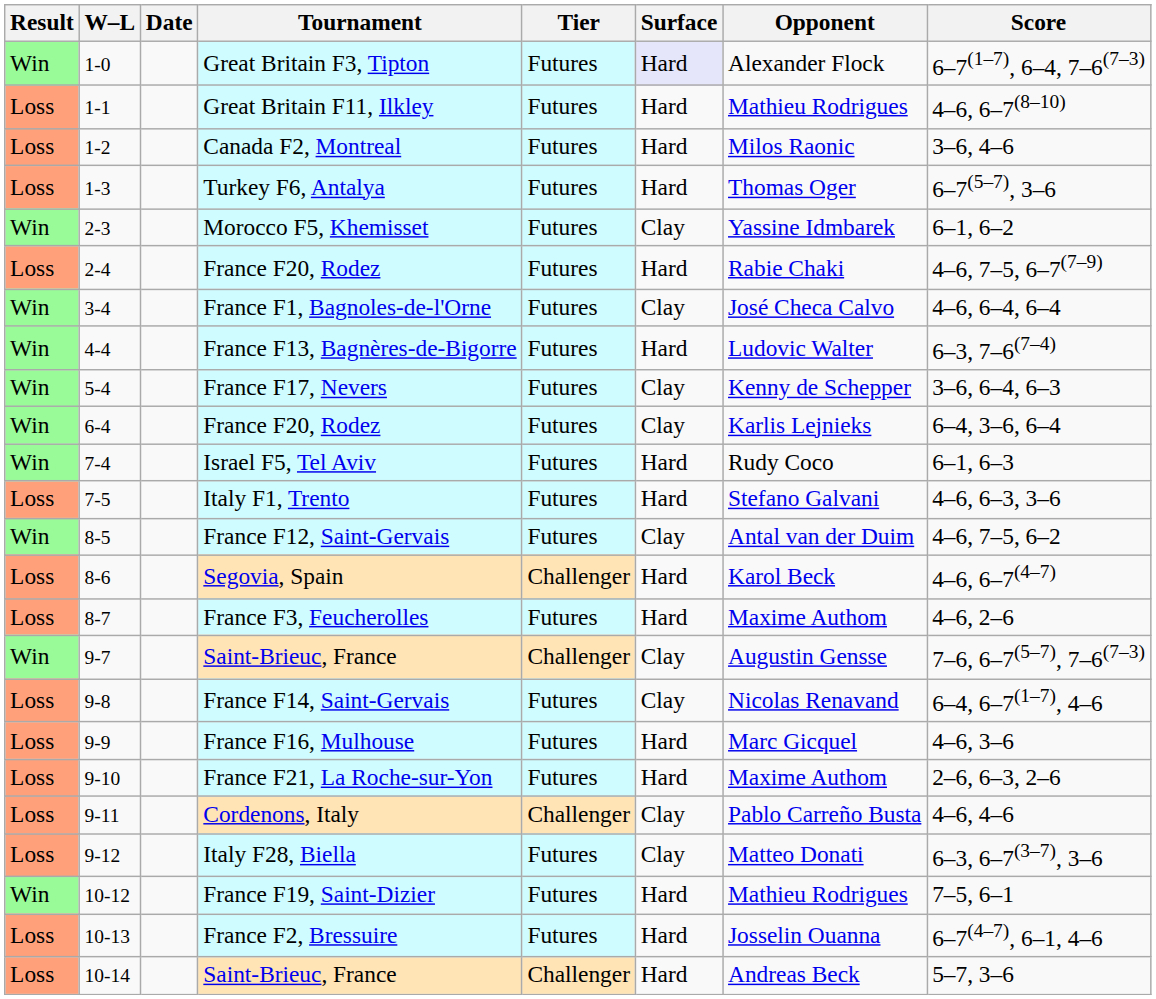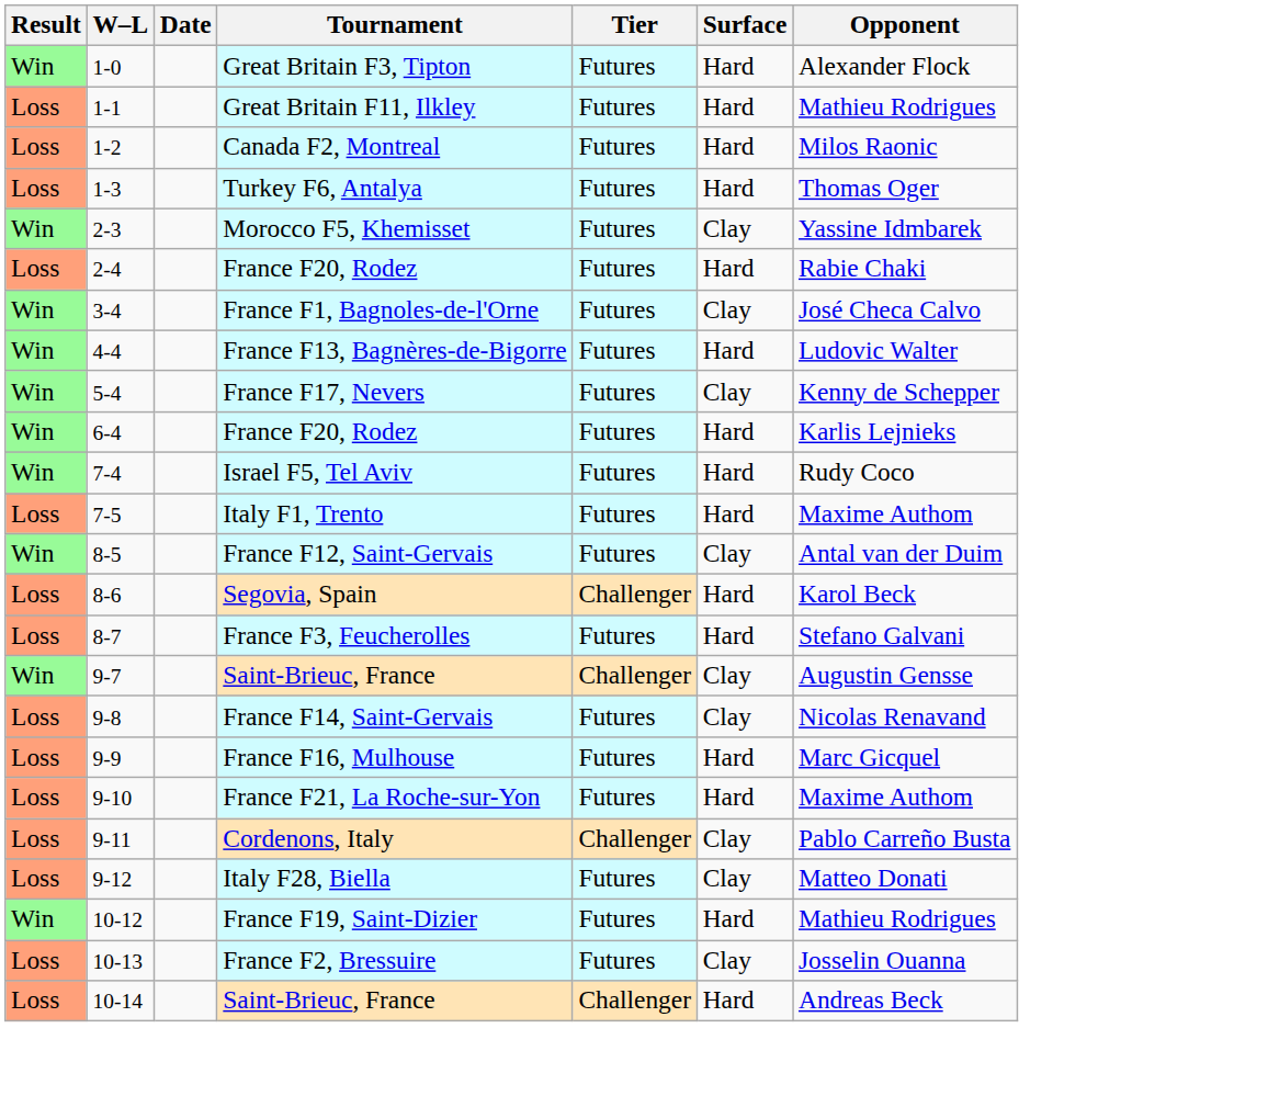 <table class="sortable wikitable">
 <tr>
 <th>Result</th>
 <th class="unsortable">W–L</th>
 <th>Date</th>
 <th>Tournament</th>
 <th>Tier</th>
 <th>Surface</th>
 <th>Opponent</th>
-<th class="unsortable">Score</th>
 </tr>
 <tr>
 <td style="background:#98fb98;">Win</td>
 <td><small>1-0</small></td>
 <td></td>
 <td style="background:#cffcff;">Great Britain F3, <a href='#'>Tipton</a></td>
 <td style="background:#cffcff;">Futures</td>
-<td style="background: lavender;">Hard</td>
+<td>Hard</td>
 <td> Alexander Flock</td>
-<td>6–7<sup>(1–7)</sup>, 6–4, 7–6<sup>(7–3)</sup></td>
 </tr>
 <tr>
 <td style="background:#ffa07a;">Loss</td>
 <td><small>1-1</small></td>
 <td></td>
 <td style="background:#cffcff;">Great Britain F11, <a href='#'>Ilkley</a></td>
 <td style="background:#cffcff;">Futures</td>
 <td>Hard</td>
 <td> <a href='#'>Mathieu Rodrigues</a></td>
-<td>4–6, 6–7<sup>(8–10)</sup></td>
 </tr>
 <tr>
 <td style="background:#ffa07a;">Loss</td>
 <td><small>1-2</small></td>
 <td></td>
 <td style="background:#cffcff;">Canada F2, <a href='#'>Montreal</a></td>
 <td style="background:#cffcff;">Futures</td>
 <td>Hard</td>
 <td> <a href='#'>Milos Raonic</a></td>
-<td>3–6, 4–6</td>
 </tr>
 <tr>
 <td style="background:#ffa07a;">Loss</td>
 <td><small>1-3</small></td>
 <td></td>
 <td style="background:#cffcff;">Turkey F6, <a href='#'>Antalya</a></td>
 <td style="background:#cffcff;">Futures</td>
 <td>Hard</td>
 <td> <a href='#'>Thomas Oger</a></td>
-<td>6–7<sup>(5–7)</sup>, 3–6</td>
 </tr>
 <tr>
 <td style="background:#98fb98;">Win</td>
 <td><small>2-3</small></td>
 <td></td>
 <td style="background:#cffcff;">Morocco F5, <a href='#'>Khemisset</a></td>
 <td style="background:#cffcff;">Futures</td>
 <td>Clay</td>
 <td> <a href='#'>Yassine Idmbarek</a></td>
-<td>6–1, 6–2</td>
 </tr>
 <tr>
 <td style="background:#ffa07a;">Loss</td>
 <td><small>2-4</small></td>
 <td></td>
 <td style="background:#cffcff;">France F20, <a href='#'>Rodez</a></td>
 <td style="background:#cffcff;">Futures</td>
 <td>Hard</td>
 <td> <a href='#'>Rabie Chaki</a></td>
-<td>4–6, 7–5, 6–7<sup>(7–9)</sup></td>
 </tr>
 <tr>
 <td style="background:#98fb98;">Win</td>
 <td><small>3-4</small></td>
 <td></td>
 <td style="background:#cffcff;">France F1, <a href='#'>Bagnoles-de-l'Orne</a></td>
 <td style="background:#cffcff;">Futures</td>
 <td>Clay</td>
 <td> <a href='#'>José Checa Calvo</a></td>
-<td>4–6, 6–4, 6–4</td>
 </tr>
 <tr>
 <td style="background:#98fb98;">Win</td>
 <td><small>4-4</small></td>
 <td></td>
 <td style="background:#cffcff;">France F13, <a href='#'>Bagnères-de-Bigorre</a></td>
 <td style="background:#cffcff;">Futures</td>
 <td>Hard</td>
 <td> <a href='#'>Ludovic Walter</a></td>
-<td>6–3, 7–6<sup>(7–4)</sup></td>
 </tr>
 <tr>
 <td style="background:#98fb98;">Win</td>
 <td><small>5-4</small></td>
 <td></td>
 <td style="background:#cffcff;">France F17, <a href='#'>Nevers</a></td>
 <td style="background:#cffcff;">Futures</td>
 <td>Clay</td>
 <td> <a href='#'>Kenny de Schepper</a></td>
-<td>3–6, 6–4, 6–3</td>
 </tr>
 <tr>
 <td style="background:#98fb98;">Win</td>
 <td><small>6-4</small></td>
 <td></td>
 <td style="background:#cffcff;">France F20, <a href='#'>Rodez</a></td>
 <td style="background:#cffcff;">Futures</td>
-<td>Clay</td>
+<td>Hard</td>
 <td> <a href='#'>Karlis Lejnieks</a></td>
-<td>6–4, 3–6, 6–4</td>
 </tr>
 <tr>
 <td style="background:#98fb98;">Win</td>
 <td><small>7-4</small></td>
 <td></td>
 <td style="background:#cffcff;">Israel F5, <a href='#'>Tel Aviv</a></td>
 <td style="background:#cffcff;">Futures</td>
 <td>Hard</td>
 <td> Rudy Coco</td>
-<td>6–1, 6–3</td>
 </tr>
 <tr>
 <td style="background:#ffa07a;">Loss</td>
 <td><small>7-5</small></td>
 <td></td>
 <td style="background:#cffcff;">Italy F1, <a href='#'>Trento</a></td>
 <td style="background:#cffcff;">Futures</td>
 <td>Hard</td>
-<td> <a href='#'>Stefano Galvani</a></td>
-<td>4–6, 6–3, 3–6</td>
+<td> <a href='#'>Maxime Authom</a></td>
 </tr>
 <tr>
 <td style="background:#98fb98;">Win</td>
 <td><small>8-5</small></td>
 <td></td>
 <td style="background:#cffcff;">France F12, <a href='#'>Saint-Gervais</a></td>
 <td style="background:#cffcff;">Futures</td>
 <td>Clay</td>
 <td> <a href='#'>Antal van der Duim</a></td>
-<td>4–6, 7–5, 6–2</td>
 </tr>
 <tr>
 <td style="background:#ffa07a;">Loss</td>
 <td><small>8-6</small></td>
 <td></td>
 <td style="background:moccasin;"><a href='#'>Segovia</a>, Spain</td>
 <td style="background:moccasin;">Challenger</td>
 <td>Hard</td>
 <td> <a href='#'>Karol Beck</a></td>
-<td>4–6, 6–7<sup>(4–7)</sup></td>
 </tr>
 <tr>
 <td style="background:#ffa07a;">Loss</td>
 <td><small>8-7</small></td>
 <td></td>
 <td style="background:#cffcff;">France F3, <a href='#'>Feucherolles</a></td>
 <td style="background:#cffcff;">Futures</td>
 <td>Hard</td>
-<td> <a href='#'>Maxime Authom</a></td>
-<td>4–6, 2–6</td>
+<td> <a href='#'>Stefano Galvani</a></td>
 </tr>
 <tr>
 <td style="background:#98fb98;">Win</td>
 <td><small>9-7</small></td>
 <td></td>
 <td style="background:moccasin;"><a href='#'>Saint-Brieuc</a>, France</td>
 <td style="background:moccasin;">Challenger</td>
 <td>Clay</td>
 <td> <a href='#'>Augustin Gensse</a></td>
-<td>7–6, 6–7<sup>(5–7)</sup>, 7–6<sup>(7–3)</sup></td>
 </tr>
 <tr>
 <td style="background:#ffa07a;">Loss</td>
 <td><small>9-8</small></td>
 <td></td>
 <td style="background:#cffcff;">France F14, <a href='#'>Saint-Gervais</a></td>
 <td style="background:#cffcff;">Futures</td>
 <td>Clay</td>
 <td> <a href='#'>Nicolas Renavand</a></td>
-<td>6–4, 6–7<sup>(1–7)</sup>, 4–6</td>
 </tr>
 <tr>
 <td style="background:#ffa07a;">Loss</td>
 <td><small>9-9</small></td>
 <td></td>
 <td style="background:#cffcff;">France F16, <a href='#'>Mulhouse</a></td>
 <td style="background:#cffcff;">Futures</td>
 <td>Hard</td>
 <td> <a href='#'>Marc Gicquel</a></td>
-<td>4–6, 3–6</td>
 </tr>
 <tr>
 <td style="background:#ffa07a;">Loss</td>
 <td><small>9-10</small></td>
 <td></td>
 <td style="background:#cffcff;">France F21, <a href='#'>La Roche-sur-Yon</a></td>
 <td style="background:#cffcff;">Futures</td>
 <td>Hard</td>
 <td> <a href='#'>Maxime Authom</a></td>
-<td>2–6, 6–3, 2–6</td>
 </tr>
 <tr>
 <td style="background:#ffa07a;">Loss</td>
 <td><small>9-11</small></td>
 <td></td>
 <td style="background:moccasin;"><a href='#'>Cordenons</a>, Italy</td>
 <td style="background:moccasin;">Challenger</td>
 <td>Clay</td>
 <td> <a href='#'>Pablo Carreño Busta</a></td>
-<td>4–6, 4–6</td>
 </tr>
 <tr>
 <td style="background:#ffa07a;">Loss</td>
 <td><small>9-12</small></td>
 <td></td>
 <td style="background:#cffcff;">Italy F28, <a href='#'>Biella</a></td>
 <td style="background:#cffcff;">Futures</td>
 <td>Clay</td>
 <td> <a href='#'>Matteo Donati</a></td>
-<td>6–3, 6–7<sup>(3–7)</sup>, 3–6</td>
 </tr>
 <tr>
 <td style="background:#98fb98;">Win</td>
 <td><small>10-12</small></td>
 <td></td>
 <td style="background:#cffcff;">France F19, <a href='#'>Saint-Dizier</a></td>
 <td style="background:#cffcff;">Futures</td>
 <td>Hard</td>
 <td> <a href='#'>Mathieu Rodrigues</a></td>
-<td>7–5, 6–1</td>
 </tr>
 <tr>
 <td style="background:#ffa07a;">Loss</td>
 <td><small>10-13</small></td>
 <td></td>
 <td style="background:#cffcff;">France F2, <a href='#'>Bressuire</a></td>
 <td style="background:#cffcff;">Futures</td>
-<td>Hard</td>
+<td>Clay</td>
 <td> <a href='#'>Josselin Ouanna</a></td>
-<td>6–7<sup>(4–7)</sup>, 6–1, 4–6</td>
 </tr>
 <tr>
 <td style="background:#ffa07a;">Loss</td>
 <td><small>10-14</small></td>
 <td></td>
 <td style="background:moccasin;"><a href='#'>Saint-Brieuc</a>, France</td>
 <td style="background:moccasin;">Challenger</td>
 <td>Hard</td>
 <td> <a href='#'>Andreas Beck</a></td>
-<td>5–7, 3–6</td>
 </tr>
 </table>
